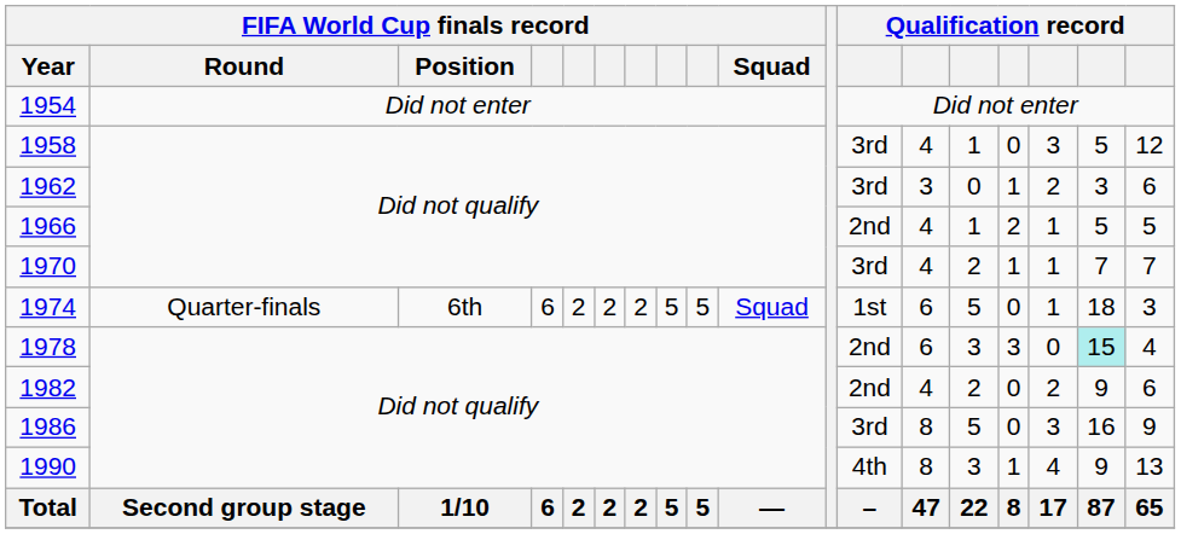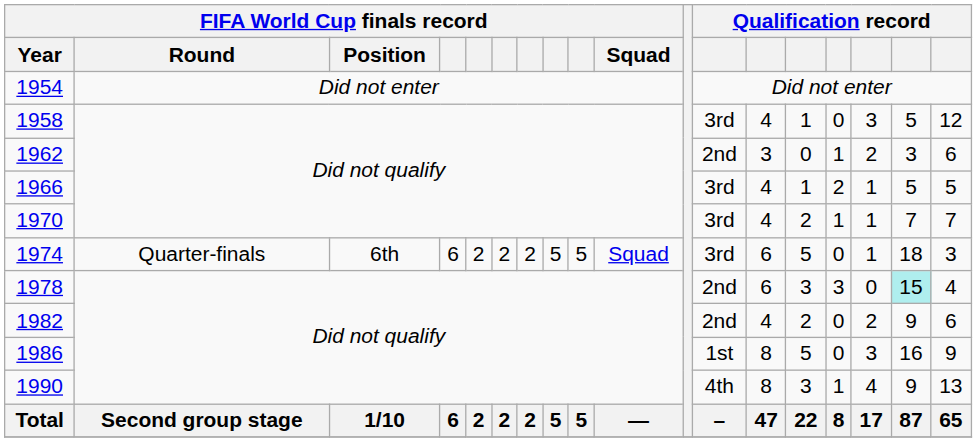 <table class="wikitable" style="text-align: center;">
 <tr>
 <th colspan=10><a href='#'>FIFA World Cup</a> finals record</th>
 <th width=1% rowspan=13></th>
 <th colspan=7><a href='#'>Qualification</a> record</th>
 </tr>
 <tr>
 <th>Year</th>
 <th>Round</th>
 <th>Position</th>
 <th></th>
 <th></th>
 <th></th>
 <th></th>
 <th></th>
 <th></th>
 <th>Squad</th>
 <th></th>
 <th></th>
 <th></th>
 <th></th>
 <th></th>
 <th></th>
 <th></th>
 </tr>
 <tr>
 <td> <a href='#'>1954</a></td>
 <td colspan=9><em>Did not enter</em></td>
 <td colspan=7><em>Did not enter</em></td>
 </tr>
 <tr>
 <td> <a href='#'>1958</a></td>
 <td colspan=9 rowspan=4><em>Did not qualify</em></td>
 <td>3rd</td>
 <td>4</td>
 <td>1</td>
 <td>0</td>
 <td>3</td>
 <td>5</td>
 <td>12</td>
 </tr>
 <tr>
 <td> <a href='#'>1962</a></td>
-<td>3rd</td>
+<td>2nd</td>
 <td>3</td>
 <td>0</td>
 <td>1</td>
 <td>2</td>
 <td>3</td>
 <td>6</td>
 </tr>
 <tr>
 <td> <a href='#'>1966</a></td>
-<td>2nd</td>
+<td>3rd</td>
 <td>4</td>
 <td>1</td>
 <td>2</td>
 <td>1</td>
 <td>5</td>
 <td>5</td>
 </tr>
 <tr>
 <td> <a href='#'>1970</a></td>
 <td>3rd</td>
 <td>4</td>
 <td>2</td>
 <td>1</td>
 <td>1</td>
 <td>7</td>
 <td>7</td>
 </tr>
 <tr>
 <td> <a href='#'>1974</a></td>
 <td>Quarter-finals</td>
 <td>6th</td>
 <td>6</td>
 <td>2</td>
 <td>2</td>
 <td>2</td>
 <td>5</td>
 <td>5</td>
 <td><a href='#'>Squad</a></td>
-<td>1st</td>
+<td>3rd</td>
 <td>6</td>
 <td>5</td>
 <td>0</td>
 <td>1</td>
 <td>18</td>
 <td>3</td>
 </tr>
 <tr>
 <td> <a href='#'>1978</a></td>
 <td colspan=9 rowspan=4><em>Did not qualify</em></td>
 <td>2nd</td>
 <td>6</td>
 <td>3</td>
 <td>3</td>
 <td>0</td>
 <td style="background: paleturquoise;">15</td>
 <td>4</td>
 </tr>
 <tr>
 <td> <a href='#'>1982</a></td>
 <td>2nd</td>
 <td>4</td>
 <td>2</td>
 <td>0</td>
 <td>2</td>
 <td>9</td>
 <td>6</td>
 </tr>
 <tr>
 <td> <a href='#'>1986</a></td>
-<td>3rd</td>
+<td>1st</td>
 <td>8</td>
 <td>5</td>
 <td>0</td>
 <td>3</td>
 <td>16</td>
 <td>9</td>
 </tr>
 <tr>
 <td> <a href='#'>1990</a></td>
 <td>4th</td>
 <td>8</td>
 <td>3</td>
 <td>1</td>
 <td>4</td>
 <td>9</td>
 <td>13</td>
 </tr>
 <tr>
 <th>Total</th>
 <th>Second group stage</th>
 <th>1/10</th>
 <th>6</th>
 <th>2</th>
 <th>2</th>
 <th>2</th>
 <th>5</th>
 <th>5</th>
 <th>—</th>
 <th>–</th>
 <th>47</th>
 <th>22</th>
 <th>8</th>
 <th>17</th>
 <th>87</th>
 <th>65</th>
 </tr>
 <tr>
 </tr>
 </table>
